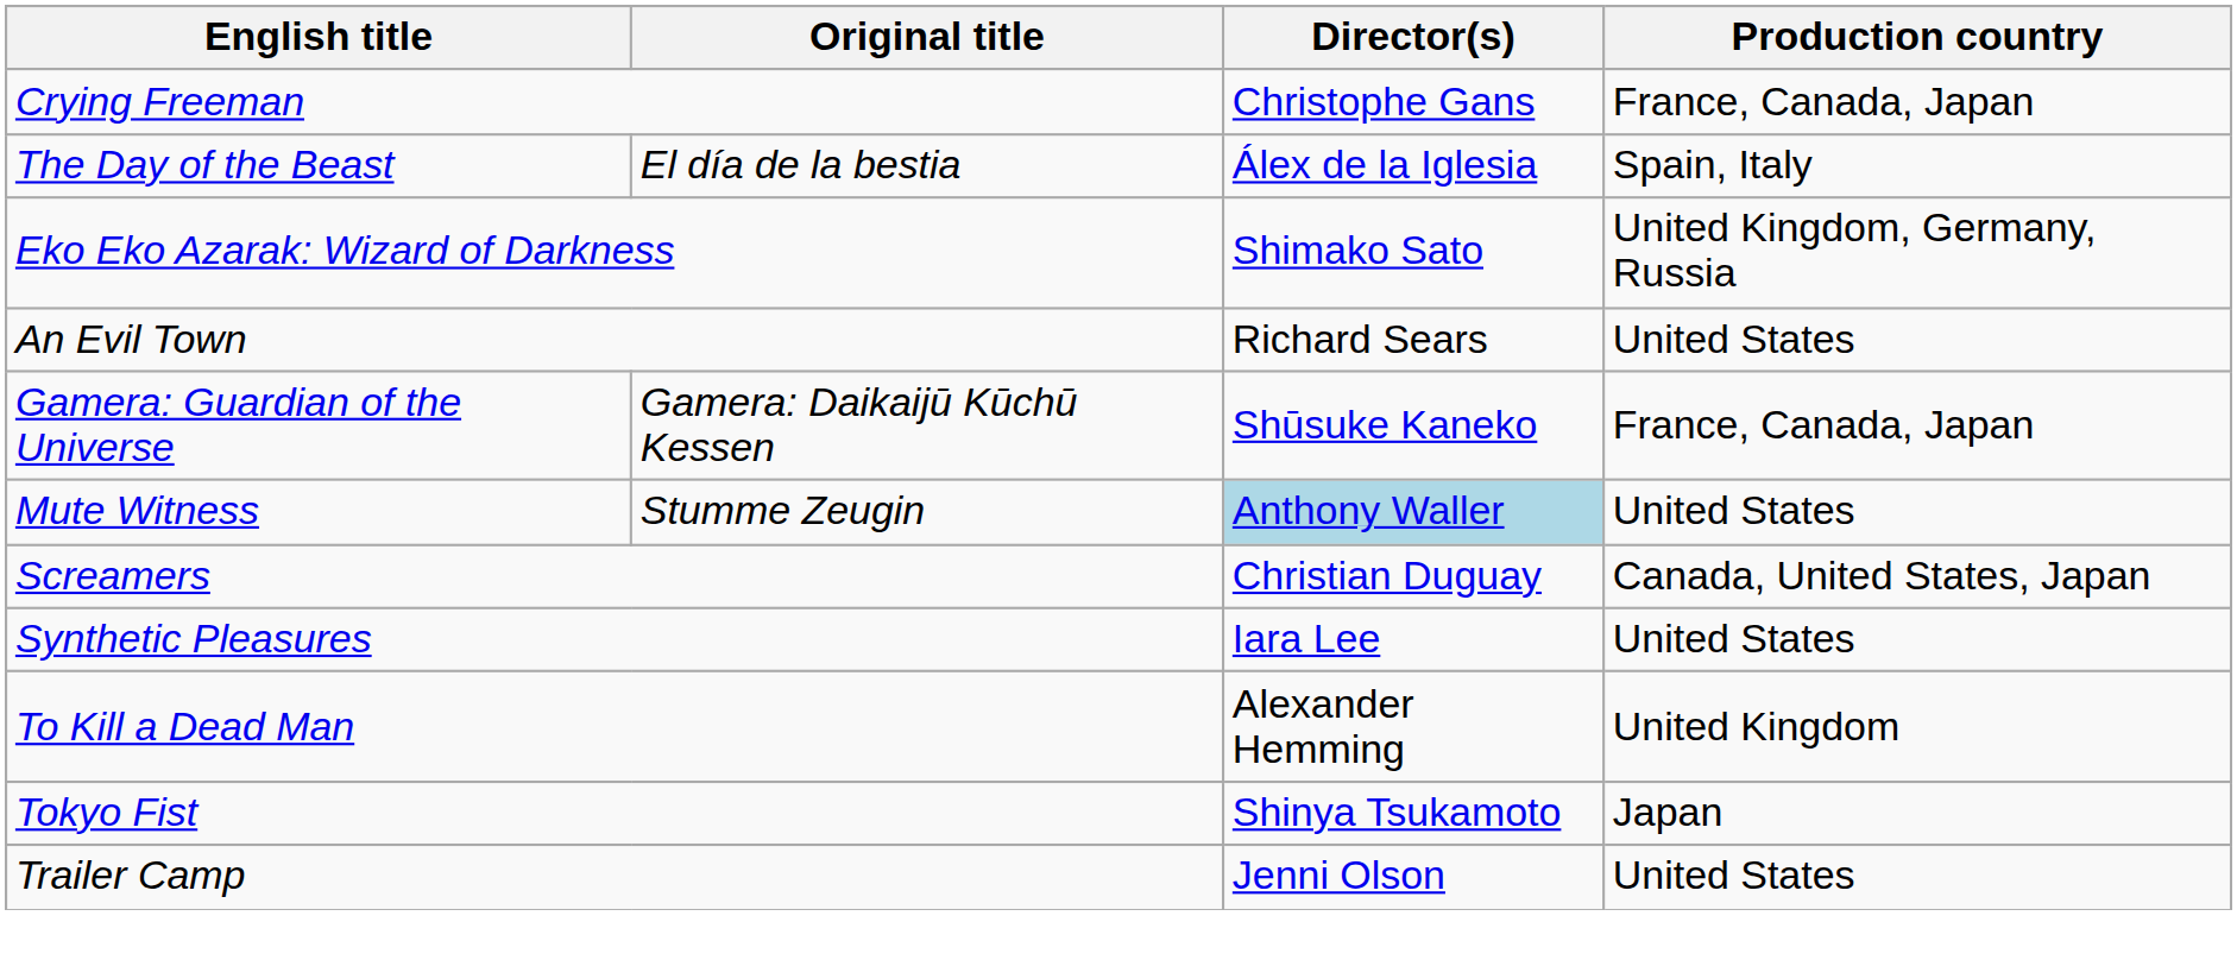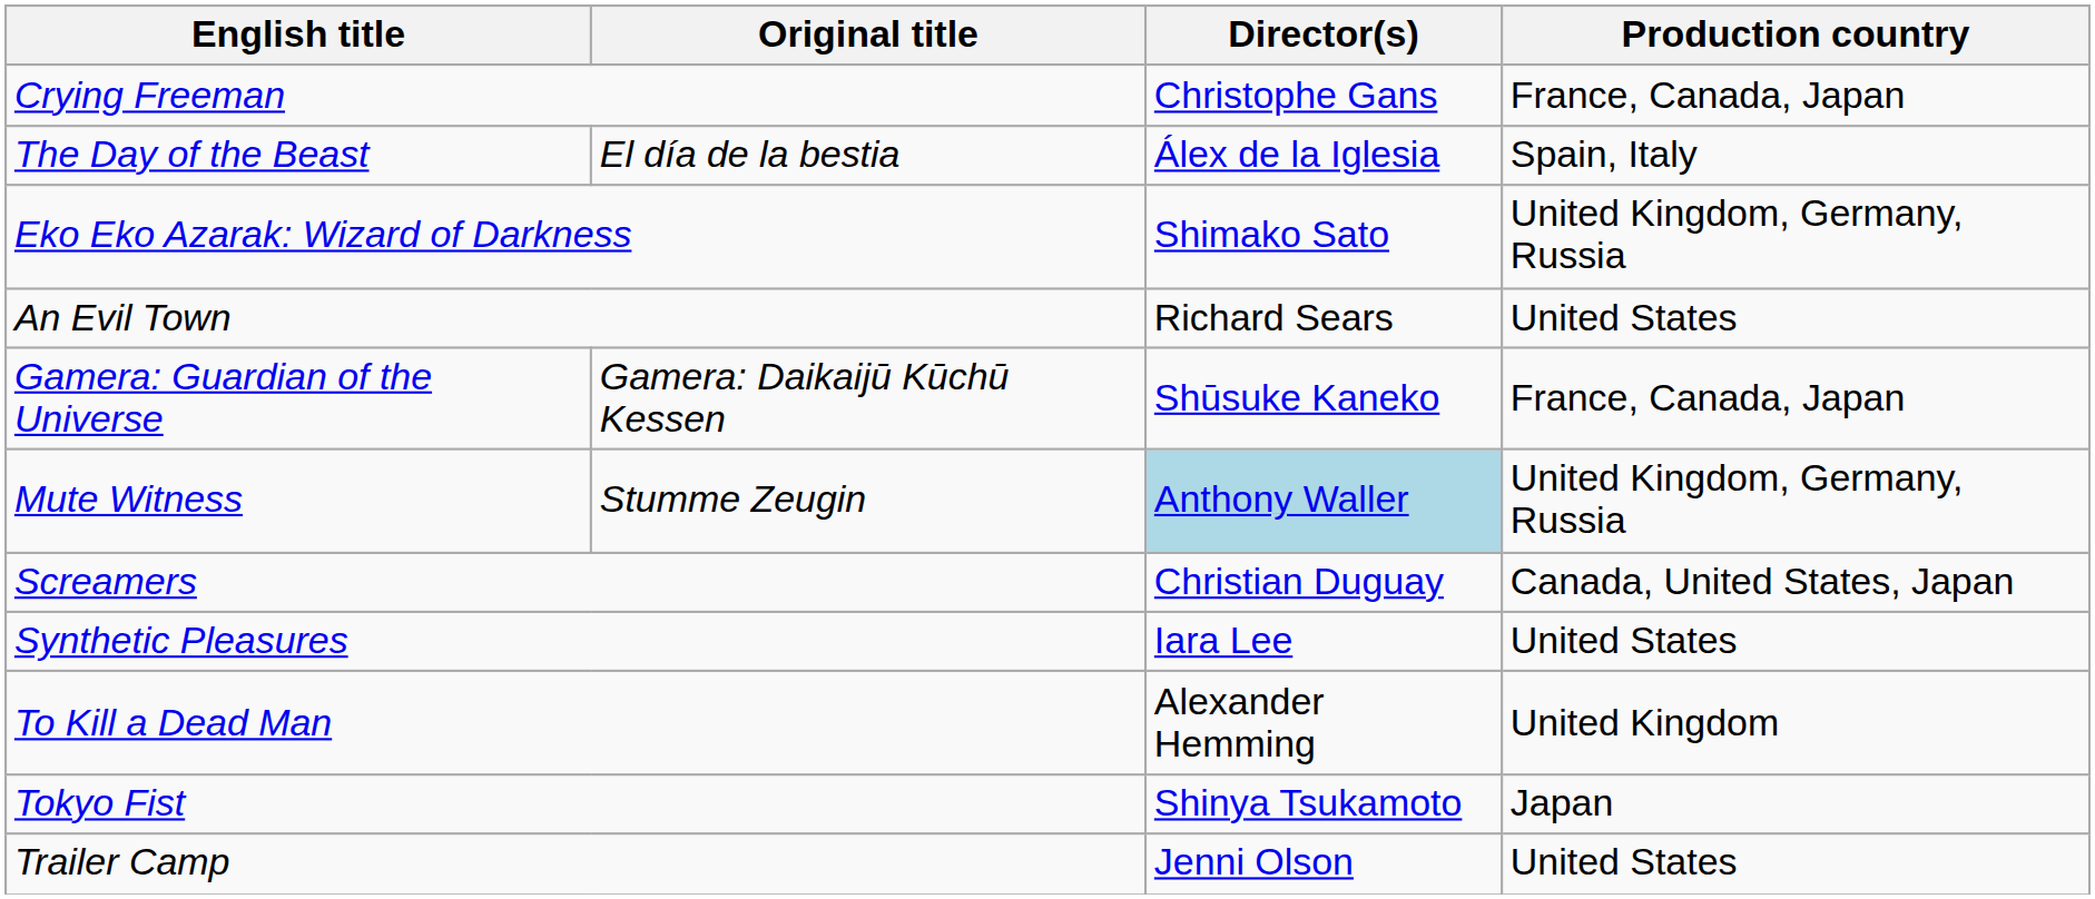 <table class="wikitable sortable" style="width:100%; margin-bottom:4px">
 <tr>
 <th>English title</th>
 <th>Original title</th>
 <th>Director(s)</th>
 <th>Production country</th>
 </tr>
 <tr>
 <td colspan=2><em><a href='#'>Crying Freeman</a></em></td>
 <td><a href='#'>Christophe Gans</a></td>
 <td>France, Canada, Japan</td>
 </tr>
 <tr>
 <td><em><a href='#'>The Day of the Beast</a></em></td>
 <td><em>El día de la bestia</em></td>
 <td><a href='#'>Álex de la Iglesia</a></td>
 <td>Spain, Italy</td>
 </tr>
 <tr>
 <td colspan=2><em><a href='#'>Eko Eko Azarak: Wizard of Darkness</a></em></td>
 <td><a href='#'>Shimako Sato</a></td>
 <td>United Kingdom, Germany, Russia</td>
 </tr>
 <tr>
 <td colspan=2><em>An Evil Town</em></td>
 <td>Richard Sears</td>
 <td>United States</td>
 </tr>
 <tr>
 <td><em><a href='#'>Gamera: Guardian of the Universe</a></em></td>
 <td><em>Gamera: Daikaijū Kūchū Kessen</em></td>
 <td><a href='#'>Shūsuke Kaneko</a></td>
 <td>France, Canada, Japan</td>
 </tr>
 <tr>
 <td><em><a href='#'>Mute Witness</a></em></td>
 <td><em>Stumme Zeugin</em></td>
 <td style="background: lightblue;"><a href='#'>Anthony Waller</a></td>
-<td>United States</td>
+<td>United Kingdom, Germany, Russia</td>
 </tr>
 <tr>
 <td colspan=2><em><a href='#'>Screamers</a></em></td>
 <td><a href='#'>Christian Duguay</a></td>
 <td>Canada, United States, Japan</td>
 </tr>
 <tr>
 <td colspan=2><em><a href='#'>Synthetic Pleasures</a></em></td>
 <td><a href='#'>Iara Lee</a></td>
 <td>United States</td>
 </tr>
 <tr>
 <td colspan=2><em><a href='#'>To Kill a Dead Man</a></em></td>
 <td>Alexander Hemming</td>
 <td>United Kingdom</td>
 </tr>
 <tr>
 <td colspan=2><em><a href='#'>Tokyo Fist</a></em></td>
 <td><a href='#'>Shinya Tsukamoto</a></td>
 <td>Japan</td>
 </tr>
 <tr>
 <td colspan=2><em>Trailer Camp</em></td>
 <td><a href='#'>Jenni Olson</a></td>
 <td>United States</td>
 </tr>
 </table>
